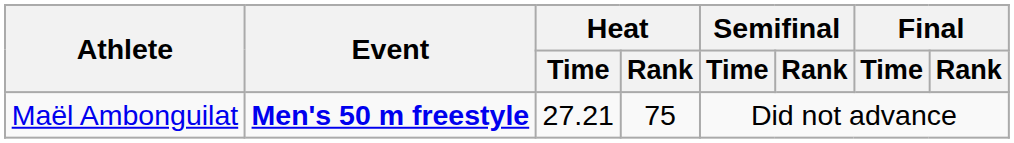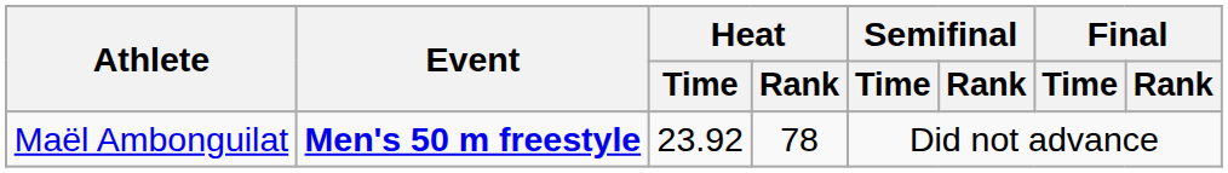 <table class=wikitable style="font-size:90%">
 <tr>
 <th rowspan="2">Athlete</th>
 <th rowspan="2">Event</th>
 <th colspan="2">Heat</th>
 <th colspan="2">Semifinal</th>
 <th colspan="2">Final</th>
 </tr>
 <tr style="font-size:95%">
 <th>Time</th>
 <th>Rank</th>
 <th>Time</th>
 <th>Rank</th>
 <th>Time</th>
 <th>Rank</th>
 </tr>
 <tr align=center>
 <td align=left><a href='#'>Maël Ambonguilat</a></td>
 <td align=left><strong><a href='#'>Men's 50 m freestyle</a></strong></td>
-<td>27.21</td>
-<td>75</td>
+<td>23.92</td>
+<td>78</td>
 <td colspan=4>Did not advance</td>
 </tr>
 </table>
